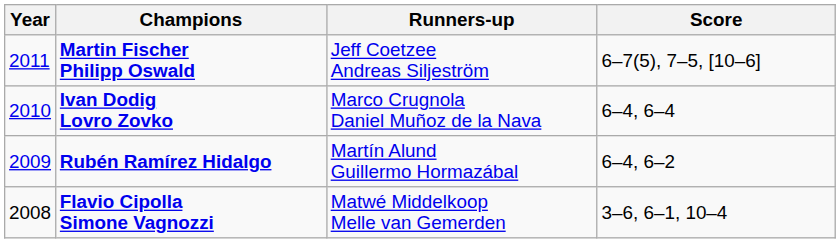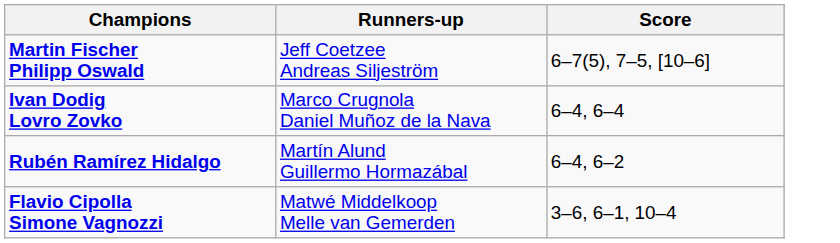 <table class="wikitable" style="font-size:90%">
 <tr>
-<th>Year</th>
 <th width="200">Champions</th>
 <th width="200">Runners-up</th>
 <th width="175">Score</th>
 </tr>
 <tr>
-<td><a href='#'>2011</a></td>
 <td> <strong><a href='#'>Martin Fischer</a></strong><br> <strong><a href='#'>Philipp Oswald</a></strong></td>
 <td> <a href='#'>Jeff Coetzee</a><br> <a href='#'>Andreas Siljeström</a></td>
 <td>6–7(5), 7–5, [10–6]</td>
 </tr>
 <tr>
-<td><a href='#'>2010</a></td>
 <td> <strong><a href='#'>Ivan Dodig</a></strong><br> <strong><a href='#'>Lovro Zovko</a></strong></td>
 <td> <a href='#'>Marco Crugnola</a><br> <a href='#'>Daniel Muñoz de la Nava</a></td>
 <td>6–4, 6–4</td>
 </tr>
 <tr>
-<td><a href='#'>2009</a></td>
 <td> <strong><a href='#'>Rubén Ramírez Hidalgo</a></strong><br></td>
 <td> <a href='#'>Martín Alund</a><br> <a href='#'>Guillermo Hormazábal</a></td>
 <td>6–4, 6–2</td>
 </tr>
 <tr>
-<td>2008</td>
 <td> <strong><a href='#'>Flavio Cipolla</a></strong><br> <strong><a href='#'>Simone Vagnozzi</a></strong></td>
 <td> <a href='#'>Matwé Middelkoop</a><br> <a href='#'>Melle van Gemerden</a></td>
 <td>3–6, 6–1, 10–4</td>
 </tr>
 </table>
